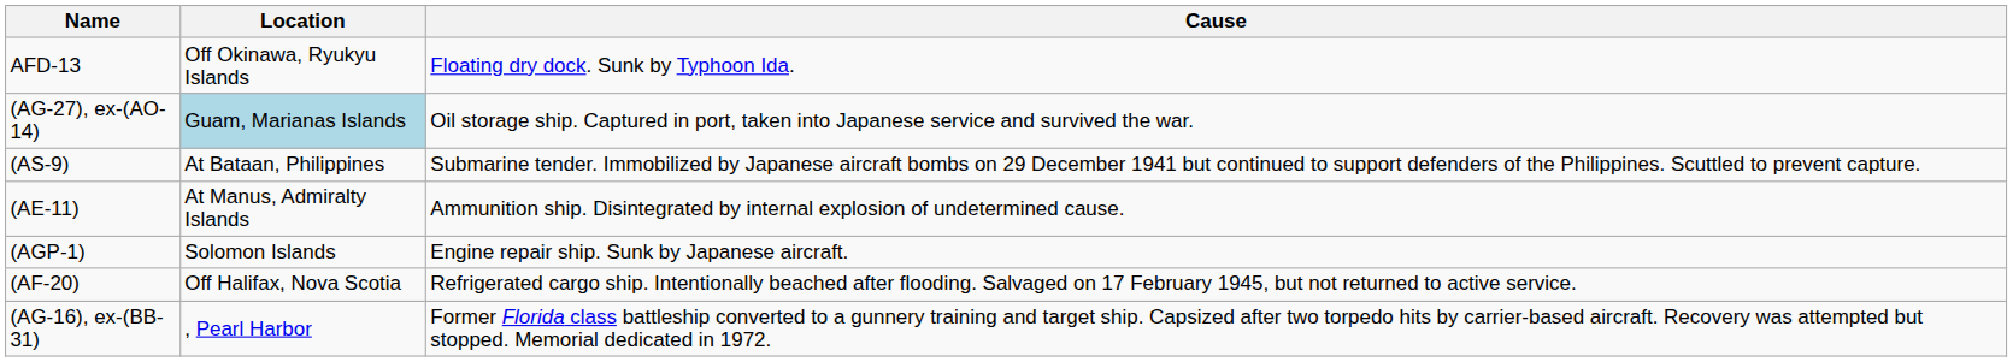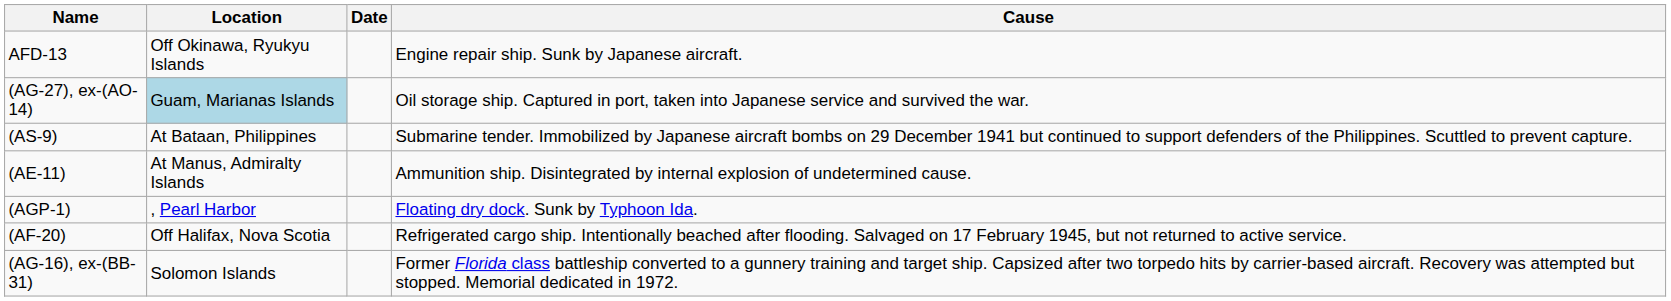 <table class="wikitable sortable">
 <tr>
 <th>Name</th>
 <th>Location</th>
+<th>Date</th>
 <th>Cause</th>
 </tr>
 <tr>
 <td>AFD-13</td>
 <td>Off Okinawa, Ryukyu Islands</td>
-<td><a href='#'>Floating dry dock</a>.  Sunk by <a href='#'>Typhoon Ida</a>.</td>
+<td></td>
+<td>Engine repair ship.  Sunk by Japanese aircraft.</td>
 </tr>
 <tr>
 <td> (AG-27), ex-(AO-14)</td>
 <td style="background: lightblue;">Guam, Marianas Islands</td>
+<td></td>
 <td>Oil storage ship.  Captured in port, taken into Japanese service and survived the war.</td>
 </tr>
 <tr>
 <td> (AS-9)</td>
 <td>At Bataan, Philippines</td>
+<td></td>
 <td>Submarine tender.  Immobilized by Japanese aircraft bombs on 29 December 1941 but continued to support defenders of the Philippines.  Scuttled to prevent capture.</td>
 </tr>
 <tr>
 <td> (AE-11)</td>
 <td>At Manus, Admiralty Islands</td>
+<td></td>
 <td>Ammunition ship.  Disintegrated by internal explosion of undetermined cause.</td>
 </tr>
 <tr>
 <td> (AGP-1)</td>
-<td>Solomon Islands</td>
-<td>Engine repair ship.  Sunk by Japanese aircraft.</td>
+<td>, <a href='#'>Pearl Harbor</a></td>
+<td></td>
+<td><a href='#'>Floating dry dock</a>.  Sunk by <a href='#'>Typhoon Ida</a>.</td>
 </tr>
 <tr>
 <td> (AF-20)</td>
 <td>Off Halifax, Nova Scotia</td>
+<td></td>
 <td>Refrigerated cargo ship.  Intentionally beached after flooding.  Salvaged on 17 February 1945, but not returned to active service.</td>
 </tr>
 <tr>
 <td> (AG-16), ex-(BB-31)</td>
-<td>, <a href='#'>Pearl Harbor</a></td>
+<td>Solomon Islands</td>
+<td></td>
 <td>Former <a href='#'><em>Florida</em> class</a> battleship converted to a gunnery training and target ship.  Capsized after two torpedo hits by carrier-based aircraft.  Recovery was attempted but stopped.  Memorial dedicated in 1972.</td>
 </tr>
 </table>
